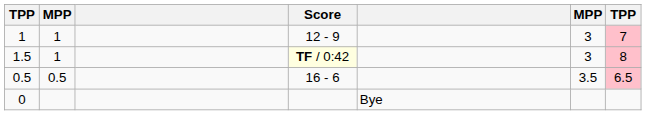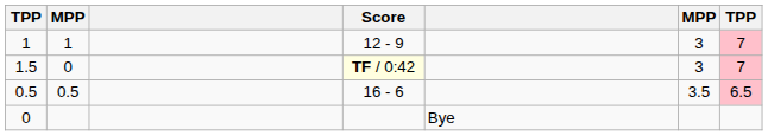 <table class="wikitable" style="text-align: center;" |>
 <tr>
 <th width="35">TPP</th>
 <th width="35">MPP</th>
 <th width="250"></th>
 <th width="75">Score</th>
 <th width="250"></th>
 <th width="35">MPP</th>
 <th width="35">TPP</th>
 </tr>
 <tr>
 <td>1</td>
 <td>1</td>
 <td style="text-align:left;"><strong></strong></td>
 <td>12 - 9</td>
 <td style="text-align:left;"></td>
 <td>3</td>
 <td bgcolor=pink>7</td>
 </tr>
 <tr>
 <td>1.5</td>
-<td>1</td>
+<td>0</td>
 <td style="text-align:left;"><strong></strong></td>
 <td style="background: lightyellow;"><strong>TF</strong> / 0:42</td>
 <td style="text-align:left;"></td>
 <td>3</td>
-<td bgcolor=pink>8</td>
+<td bgcolor=pink>7</td>
 </tr>
 <tr>
 <td>0.5</td>
 <td>0.5</td>
 <td style="text-align:left;"><strong></strong></td>
 <td>16 - 6</td>
 <td style="text-align:left;"></td>
 <td>3.5</td>
 <td bgcolor=pink>6.5</td>
 </tr>
 <tr>
 <td>0</td>
 <td></td>
 <td style="text-align:left;"><strong></strong></td>
 <td></td>
 <td style="text-align:left;">Bye</td>
 <td></td>
 <td></td>
 </tr>
 </table>
